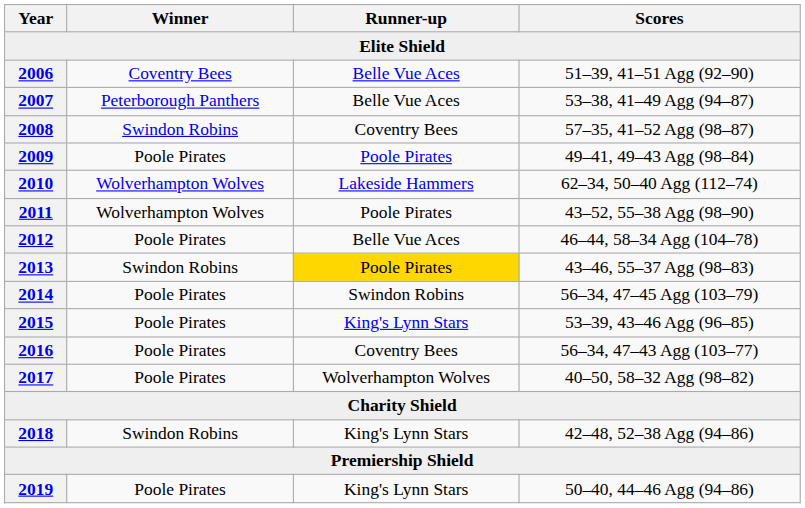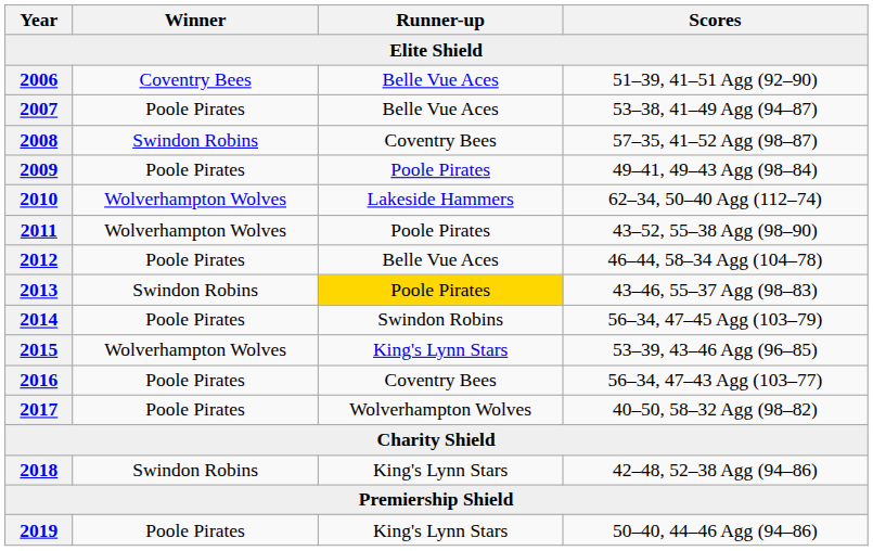 <table class="wikitable" style="text-align:center">
 <tr>
 <th width=50>Year</th>
 <th width=200>Winner</th>
 <th width=200>Runner-up</th>
 <th width=250>Scores</th>
 </tr>
 <tr>
 <td bgcolor="#efefef"  colspan=4 align=center><strong>Elite Shield</strong></td>
 </tr>
 <tr>
 <th><a href='#'>2006</a></th>
 <td><a href='#'>Coventry Bees</a></td>
 <td><a href='#'>Belle Vue Aces</a></td>
 <td>51–39, 41–51 Agg (92–90)</td>
 </tr>
 <tr>
 <th><a href='#'>2007</a></th>
-<td><a href='#'>Peterborough Panthers</a></td>
+<td>Poole Pirates</td>
 <td>Belle Vue Aces</td>
 <td>53–38, 41–49 Agg (94–87)</td>
 </tr>
 <tr>
 <th><a href='#'>2008</a></th>
 <td><a href='#'>Swindon Robins</a></td>
 <td>Coventry Bees</td>
 <td>57–35, 41–52 Agg (98–87)</td>
 </tr>
 <tr>
 <th><a href='#'>2009</a></th>
 <td>Poole Pirates</td>
 <td><a href='#'>Poole Pirates</a></td>
 <td>49–41, 49–43 Agg (98–84)</td>
 </tr>
 <tr>
 <th><a href='#'>2010</a></th>
 <td><a href='#'>Wolverhampton Wolves</a></td>
 <td><a href='#'>Lakeside Hammers</a></td>
 <td>62–34, 50–40 Agg (112–74)</td>
 </tr>
 <tr>
 <th><a href='#'>2011</a></th>
 <td>Wolverhampton Wolves</td>
 <td>Poole Pirates</td>
 <td>43–52, 55–38 Agg (98–90)</td>
 </tr>
 <tr>
 <th><a href='#'>2012</a></th>
 <td>Poole Pirates</td>
 <td>Belle Vue Aces</td>
 <td>46–44, 58–34 Agg (104–78)</td>
 </tr>
 <tr>
 <th><a href='#'>2013</a></th>
 <td>Swindon Robins</td>
 <td style="background: gold;">Poole Pirates</td>
 <td>43–46, 55–37  Agg (98–83)</td>
 </tr>
 <tr>
 <th><a href='#'>2014</a></th>
 <td>Poole Pirates</td>
 <td>Swindon Robins</td>
 <td>56–34, 47–45  Agg (103–79)</td>
 </tr>
 <tr>
 <th><a href='#'>2015</a></th>
-<td>Poole Pirates</td>
+<td>Wolverhampton Wolves</td>
 <td><a href='#'>King's Lynn Stars</a></td>
 <td>53–39, 43–46  Agg (96–85)</td>
 </tr>
 <tr>
 <th><a href='#'>2016</a></th>
 <td>Poole Pirates</td>
 <td>Coventry Bees</td>
 <td>56–34, 47–43  Agg (103–77)</td>
 </tr>
 <tr>
 <th><a href='#'>2017</a></th>
 <td>Poole Pirates</td>
 <td>Wolverhampton Wolves</td>
 <td>40–50, 58–32  Agg (98–82)</td>
 </tr>
 <tr>
 <td bgcolor="#efefef"  colspan=4 align=center><strong>Charity Shield</strong></td>
 </tr>
 <tr>
 <th><a href='#'>2018</a></th>
 <td>Swindon Robins</td>
 <td>King's Lynn Stars</td>
 <td>42–48, 52–38  Agg (94–86)</td>
 </tr>
 <tr>
 <td bgcolor="#efefef"  colspan=4 align=center><strong>Premiership Shield</strong></td>
 </tr>
 <tr>
 <th><a href='#'>2019</a></th>
 <td>Poole Pirates</td>
 <td>King's Lynn Stars</td>
 <td>50–40, 44–46  Agg (94–86)</td>
 </tr>
 </table>
